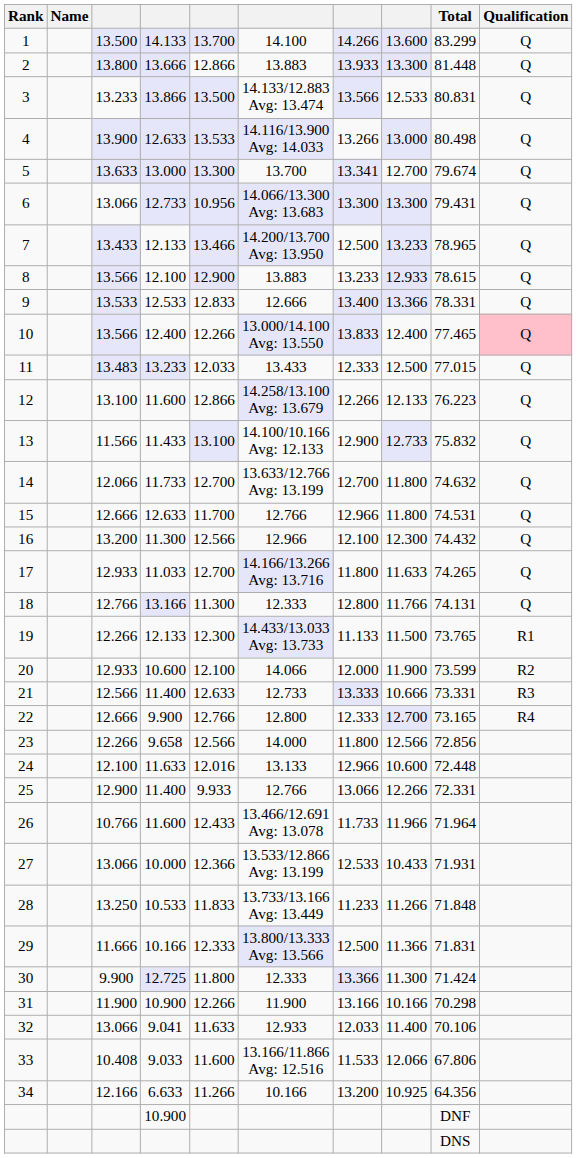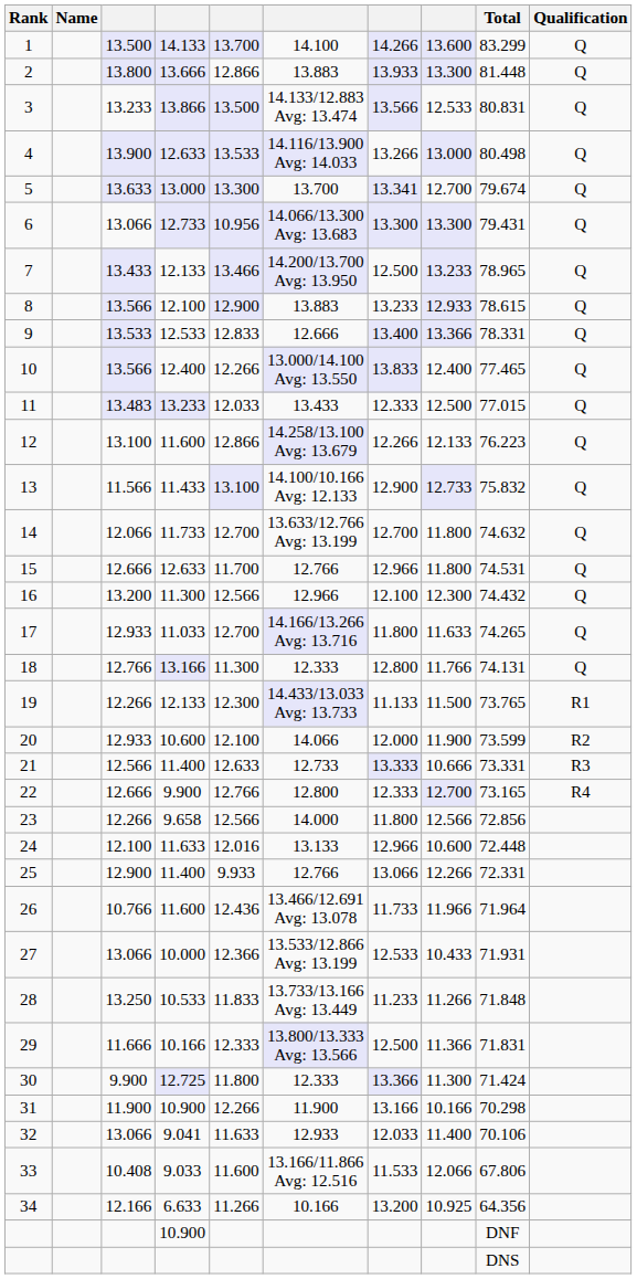 <table style="text-align:center;" class="wikitable sortable">
 <tr>
 <th>Rank</th>
 <th>Name</th>
 <th></th>
 <th></th>
 <th></th>
 <th></th>
 <th></th>
 <th></th>
 <th>Total</th>
 <th>Qualification</th>
 </tr>
 <tr>
 <td>1</td>
 <td align=left></td>
 <td bgcolor=lavender>13.500</td>
 <td bgcolor=lavender>14.133</td>
 <td bgcolor=lavender>13.700</td>
 <td>14.100</td>
 <td bgcolor=lavender>14.266</td>
 <td bgcolor=lavender>13.600</td>
 <td>83.299</td>
 <td>Q</td>
 </tr>
 <tr>
 <td>2</td>
 <td align=left></td>
 <td bgcolor=lavender>13.800</td>
 <td bgcolor=lavender>13.666</td>
 <td>12.866</td>
 <td>13.883</td>
 <td bgcolor=lavender>13.933</td>
 <td bgcolor=lavender>13.300</td>
 <td>81.448</td>
 <td>Q</td>
 </tr>
 <tr>
 <td>3</td>
 <td align=left></td>
 <td>13.233</td>
 <td bgcolor=lavender>13.866</td>
 <td bgcolor=lavender>13.500</td>
 <td>14.133/12.883<br>Avg: 13.474</td>
 <td bgcolor=lavender>13.566</td>
 <td>12.533</td>
 <td>80.831</td>
 <td>Q</td>
 </tr>
 <tr>
 <td>4</td>
 <td align=left></td>
 <td bgcolor=lavender>13.900</td>
 <td bgcolor=lavender>12.633</td>
 <td bgcolor=lavender>13.533</td>
 <td bgcolor=lavender>14.116/13.900<br>Avg: 14.033</td>
 <td>13.266</td>
 <td bgcolor=lavender>13.000</td>
 <td>80.498</td>
 <td>Q</td>
 </tr>
 <tr>
 <td>5</td>
 <td align=left></td>
 <td bgcolor=lavender>13.633</td>
 <td bgcolor=lavender>13.000</td>
 <td bgcolor=lavender>13.300</td>
 <td>13.700</td>
 <td bgcolor=lavender>13.341</td>
 <td>12.700</td>
 <td>79.674</td>
 <td>Q</td>
 </tr>
 <tr>
 <td>6</td>
 <td align=left></td>
 <td>13.066</td>
 <td bgcolor=lavender>12.733</td>
 <td bgcolor=lavender>10.956</td>
 <td bgcolor=lavender>14.066/13.300<br>Avg: 13.683</td>
 <td bgcolor=lavender>13.300</td>
 <td bgcolor=lavender>13.300</td>
 <td>79.431</td>
 <td>Q</td>
 </tr>
 <tr>
 <td>7</td>
 <td align=left></td>
 <td bgcolor=lavender>13.433</td>
 <td>12.133</td>
 <td bgcolor=lavender>13.466</td>
 <td bgcolor=lavender>14.200/13.700<br>Avg: 13.950</td>
 <td>12.500</td>
 <td bgcolor=lavender>13.233</td>
 <td>78.965</td>
 <td>Q</td>
 </tr>
 <tr>
 <td>8</td>
 <td align=left></td>
 <td bgcolor=lavender>13.566</td>
 <td>12.100</td>
 <td bgcolor=lavender>12.900</td>
 <td>13.883</td>
 <td>13.233</td>
 <td bgcolor=lavender>12.933</td>
 <td>78.615</td>
 <td>Q</td>
 </tr>
 <tr>
 <td>9</td>
 <td align=left></td>
 <td bgcolor=lavender>13.533</td>
 <td>12.533</td>
 <td>12.833</td>
 <td>12.666</td>
 <td bgcolor=lavender>13.400</td>
 <td bgcolor=lavender>13.366</td>
 <td>78.331</td>
 <td>Q</td>
 </tr>
 <tr>
 <td>10</td>
 <td align=left></td>
 <td bgcolor=lavender>13.566</td>
 <td>12.400</td>
 <td>12.266</td>
 <td bgcolor=lavender>13.000/14.100<br>Avg: 13.550</td>
 <td bgcolor=lavender>13.833</td>
 <td>12.400</td>
 <td>77.465</td>
-<td style="background: pink;">Q</td>
+<td>Q</td>
 </tr>
 <tr>
 <td>11</td>
 <td align=left></td>
 <td bgcolor=lavender>13.483</td>
 <td bgcolor=lavender>13.233</td>
 <td>12.033</td>
 <td>13.433</td>
 <td>12.333</td>
 <td>12.500</td>
 <td>77.015</td>
 <td>Q</td>
 </tr>
 <tr>
 <td>12</td>
 <td align=left></td>
 <td>13.100</td>
 <td>11.600</td>
 <td>12.866</td>
 <td bgcolor=lavender>14.258/13.100<br>Avg: 13.679</td>
 <td>12.266</td>
 <td>12.133</td>
 <td>76.223</td>
 <td>Q</td>
 </tr>
 <tr>
 <td>13</td>
 <td align=left></td>
 <td>11.566</td>
 <td>11.433</td>
 <td bgcolor=lavender>13.100</td>
 <td>14.100/10.166<br>Avg: 12.133</td>
 <td>12.900</td>
 <td bgcolor=lavender>12.733</td>
 <td>75.832</td>
 <td>Q</td>
 </tr>
 <tr>
 <td>14</td>
 <td align=left></td>
 <td>12.066</td>
 <td>11.733</td>
 <td>12.700</td>
 <td>13.633/12.766<br>Avg: 13.199</td>
 <td>12.700</td>
 <td>11.800</td>
 <td>74.632</td>
 <td>Q</td>
 </tr>
 <tr>
 <td>15</td>
 <td align=left></td>
 <td>12.666</td>
 <td>12.633</td>
 <td>11.700</td>
 <td>12.766</td>
 <td>12.966</td>
 <td>11.800</td>
 <td>74.531</td>
 <td>Q</td>
 </tr>
 <tr>
 <td>16</td>
 <td align=left></td>
 <td>13.200</td>
 <td>11.300</td>
 <td>12.566</td>
 <td>12.966</td>
 <td>12.100</td>
 <td>12.300</td>
 <td>74.432</td>
 <td>Q</td>
 </tr>
 <tr>
 <td>17</td>
 <td align=left></td>
 <td>12.933</td>
 <td>11.033</td>
 <td>12.700</td>
 <td bgcolor=lavender>14.166/13.266<br>Avg: 13.716</td>
 <td>11.800</td>
 <td>11.633</td>
 <td>74.265</td>
 <td>Q</td>
 </tr>
 <tr>
 <td>18</td>
 <td align=left></td>
 <td>12.766</td>
 <td bgcolor=lavender>13.166</td>
 <td>11.300</td>
 <td>12.333</td>
 <td>12.800</td>
 <td>11.766</td>
 <td>74.131</td>
 <td>Q</td>
 </tr>
 <tr>
 <td>19</td>
 <td align=left></td>
 <td>12.266</td>
 <td>12.133</td>
 <td>12.300</td>
 <td bgcolor=lavender>14.433/13.033<br>Avg: 13.733</td>
 <td>11.133</td>
 <td>11.500</td>
 <td>73.765</td>
 <td>R1</td>
 </tr>
 <tr>
 <td>20</td>
 <td align=left></td>
 <td>12.933</td>
 <td>10.600</td>
 <td>12.100</td>
 <td>14.066</td>
 <td>12.000</td>
 <td>11.900</td>
 <td>73.599</td>
 <td>R2</td>
 </tr>
 <tr>
 <td>21</td>
 <td align=left></td>
 <td>12.566</td>
 <td>11.400</td>
 <td>12.633</td>
 <td>12.733</td>
 <td bgcolor=lavender>13.333</td>
 <td>10.666</td>
 <td>73.331</td>
 <td>R3</td>
 </tr>
 <tr>
 <td>22</td>
 <td align=left></td>
 <td>12.666</td>
 <td>9.900</td>
 <td>12.766</td>
 <td>12.800</td>
 <td>12.333</td>
 <td bgcolor=lavender>12.700</td>
 <td>73.165</td>
 <td>R4</td>
 </tr>
 <tr>
 <td>23</td>
 <td align=left></td>
 <td>12.266</td>
 <td>9.658</td>
 <td>12.566</td>
 <td>14.000</td>
 <td>11.800</td>
 <td>12.566</td>
 <td>72.856</td>
 <td></td>
 </tr>
 <tr>
 <td>24</td>
 <td align=left></td>
 <td>12.100</td>
 <td>11.633</td>
 <td>12.016</td>
 <td>13.133</td>
 <td>12.966</td>
 <td>10.600</td>
 <td>72.448</td>
 <td></td>
 </tr>
 <tr>
 <td>25</td>
 <td align=left></td>
 <td>12.900</td>
 <td>11.400</td>
 <td>9.933</td>
 <td>12.766</td>
 <td>13.066</td>
 <td>12.266</td>
 <td>72.331</td>
 <td></td>
 </tr>
 <tr>
 <td>26</td>
 <td align=left></td>
 <td>10.766</td>
 <td>11.600</td>
-<td>12.433</td>
+<td>12.436</td>
 <td>13.466/12.691<br>Avg: 13.078</td>
 <td>11.733</td>
 <td>11.966</td>
 <td>71.964</td>
 <td></td>
 </tr>
 <tr>
 <td>27</td>
 <td align=left></td>
 <td>13.066</td>
 <td>10.000</td>
 <td>12.366</td>
 <td>13.533/12.866<br>Avg: 13.199</td>
 <td>12.533</td>
 <td>10.433</td>
 <td>71.931</td>
 <td></td>
 </tr>
 <tr>
 <td>28</td>
 <td align=left></td>
 <td>13.250</td>
 <td>10.533</td>
 <td>11.833</td>
 <td>13.733/13.166<br>Avg: 13.449</td>
 <td>11.233</td>
 <td>11.266</td>
 <td>71.848</td>
 <td></td>
 </tr>
 <tr>
 <td>29</td>
 <td align=left></td>
 <td>11.666</td>
 <td>10.166</td>
 <td>12.333</td>
 <td bgcolor=lavender>13.800/13.333<br>Avg: 13.566</td>
 <td>12.500</td>
 <td>11.366</td>
 <td>71.831</td>
 <td></td>
 </tr>
 <tr>
 <td>30</td>
 <td align=left></td>
 <td>9.900</td>
 <td bgcolor=lavender>12.725</td>
 <td>11.800</td>
 <td>12.333</td>
 <td bgcolor=lavender>13.366</td>
 <td>11.300</td>
 <td>71.424</td>
 <td></td>
 </tr>
 <tr>
 <td>31</td>
 <td align=left></td>
 <td>11.900</td>
 <td>10.900</td>
 <td>12.266</td>
 <td>11.900</td>
 <td>13.166</td>
 <td>10.166</td>
 <td>70.298</td>
 <td></td>
 </tr>
 <tr>
 <td>32</td>
 <td align=left></td>
 <td>13.066</td>
 <td>9.041</td>
 <td>11.633</td>
 <td>12.933</td>
 <td>12.033</td>
 <td>11.400</td>
 <td>70.106</td>
 <td></td>
 </tr>
 <tr>
 <td>33</td>
 <td align=left></td>
 <td>10.408</td>
 <td>9.033</td>
 <td>11.600</td>
 <td>13.166/11.866<br>Avg: 12.516</td>
 <td>11.533</td>
 <td>12.066</td>
 <td>67.806</td>
 <td></td>
 </tr>
 <tr>
 <td>34</td>
 <td align=left></td>
 <td>12.166</td>
 <td>6.633</td>
 <td>11.266</td>
 <td>10.166</td>
 <td>13.200</td>
 <td>10.925</td>
 <td>64.356</td>
 <td></td>
 </tr>
 <tr>
 <td></td>
 <td align=left></td>
 <td></td>
 <td>10.900</td>
 <td></td>
 <td></td>
 <td></td>
 <td></td>
 <td>DNF</td>
 <td></td>
 </tr>
 <tr>
 <td></td>
 <td align=left></td>
 <td></td>
 <td></td>
 <td></td>
 <td></td>
 <td></td>
 <td></td>
 <td>DNS</td>
 <td></td>
 </tr>
 </table>
